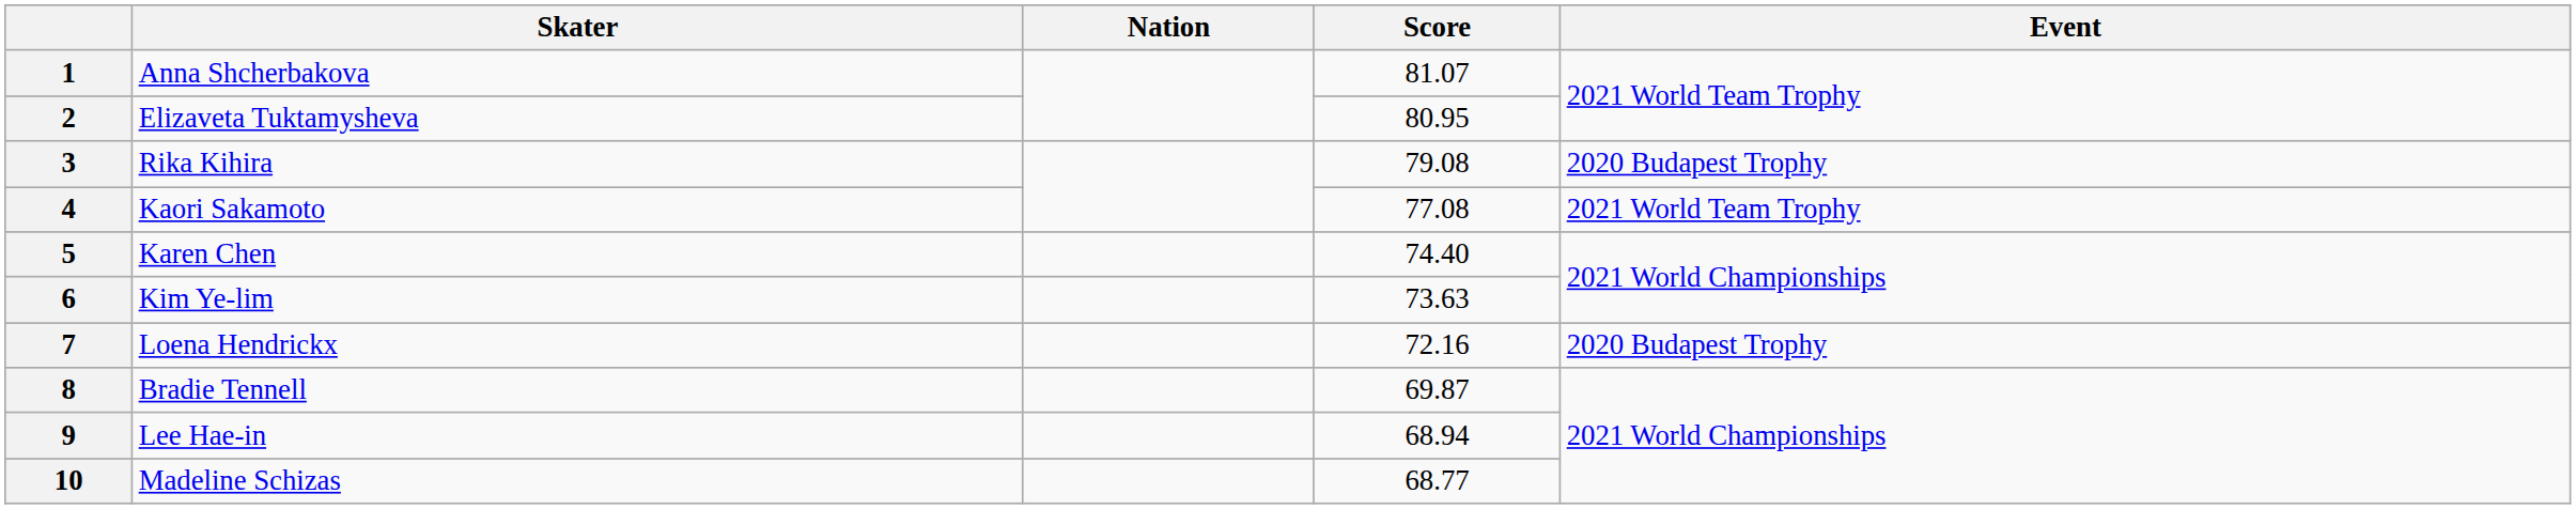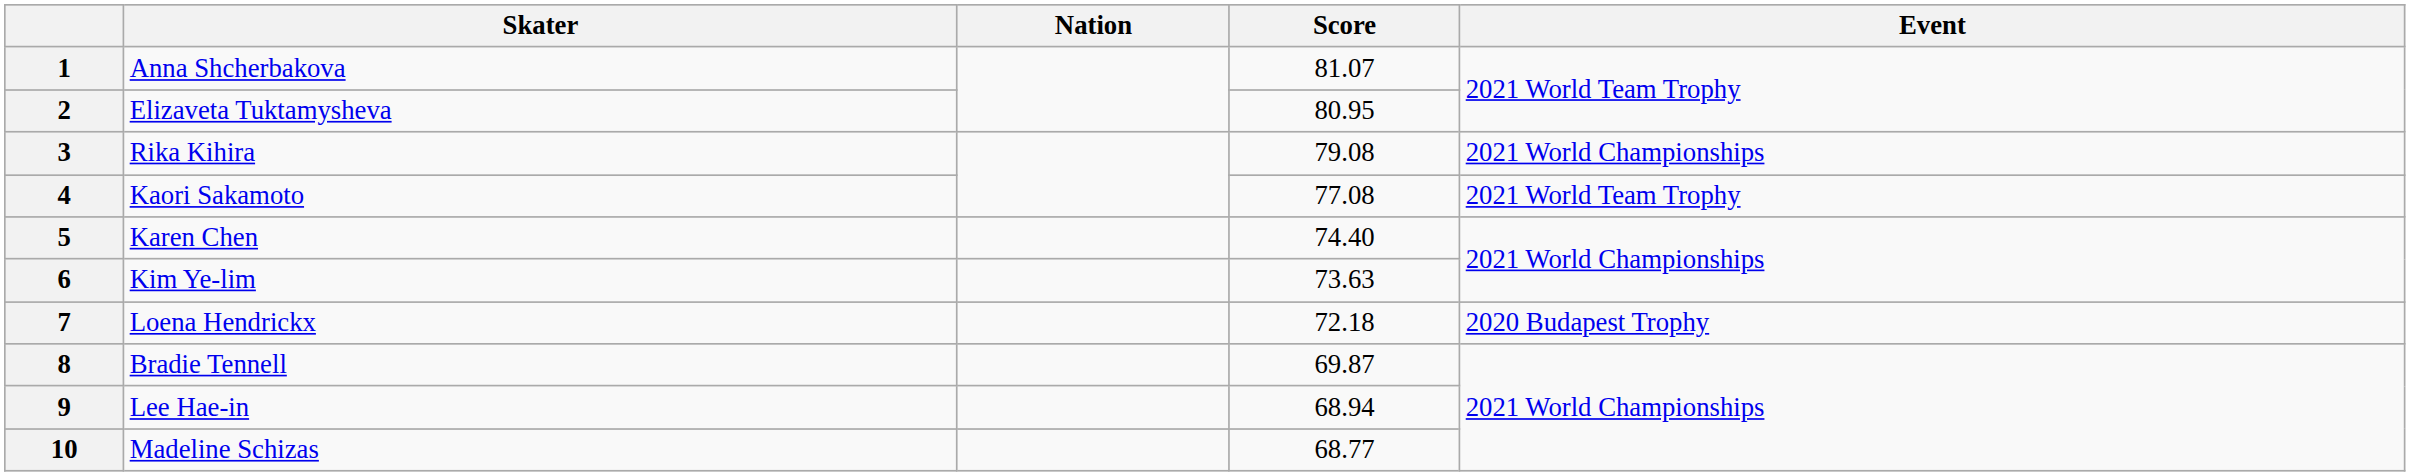 <table class="wikitable sortable" style="text-align:left; width:72.5%">
 <tr>
 <th scope="col"></th>
 <th scope="col">Skater</th>
 <th scope="col">Nation</th>
 <th scope="col">Score</th>
 <th scope="col">Event</th>
 </tr>
 <tr>
 <th scope="row">1</th>
 <td><a href='#'>Anna Shcherbakova</a></td>
 <td rowspan="2"></td>
 <td style="text-align:center;">81.07</td>
 <td rowspan="2"><a href='#'>2021 World Team Trophy</a></td>
 </tr>
 <tr>
 <th scope="row">2</th>
 <td><a href='#'>Elizaveta Tuktamysheva</a></td>
 <td style="text-align:center;">80.95</td>
 </tr>
 <tr>
 <th scope="row">3</th>
 <td><a href='#'>Rika Kihira</a></td>
 <td rowspan="2"></td>
 <td style="text-align:center;">79.08</td>
-<td><a href='#'>2020 Budapest Trophy</a></td>
+<td><a href='#'>2021 World Championships</a></td>
 </tr>
 <tr>
 <th scope="row">4</th>
 <td><a href='#'>Kaori Sakamoto</a></td>
 <td style="text-align:center;">77.08</td>
 <td><a href='#'>2021 World Team Trophy</a></td>
 </tr>
 <tr>
 <th scope="row">5</th>
 <td><a href='#'>Karen Chen</a></td>
 <td></td>
 <td style="text-align:center;">74.40</td>
 <td rowspan="2"><a href='#'>2021 World Championships</a></td>
 </tr>
 <tr>
 <th scope="row">6</th>
 <td><a href='#'>Kim Ye-lim</a></td>
 <td></td>
 <td style="text-align:center;">73.63</td>
 </tr>
 <tr>
 <th scope="row">7</th>
 <td><a href='#'>Loena Hendrickx</a></td>
 <td></td>
-<td style="text-align:center;">72.16</td>
+<td style="text-align:center;">72.18</td>
 <td><a href='#'>2020 Budapest Trophy</a></td>
 </tr>
 <tr>
 <th scope="row">8</th>
 <td><a href='#'>Bradie Tennell</a></td>
 <td></td>
 <td style="text-align:center;">69.87</td>
 <td rowspan="3"><a href='#'>2021 World Championships</a></td>
 </tr>
 <tr>
 <th scope="row">9</th>
 <td><a href='#'>Lee Hae-in</a></td>
 <td></td>
 <td style="text-align:center;">68.94</td>
 </tr>
 <tr>
 <th scope="row">10</th>
 <td><a href='#'>Madeline Schizas</a></td>
 <td></td>
 <td style="text-align:center;">68.77</td>
 </tr>
 </table>
